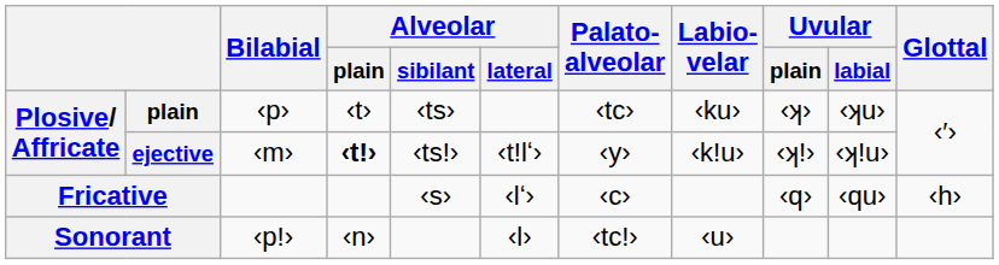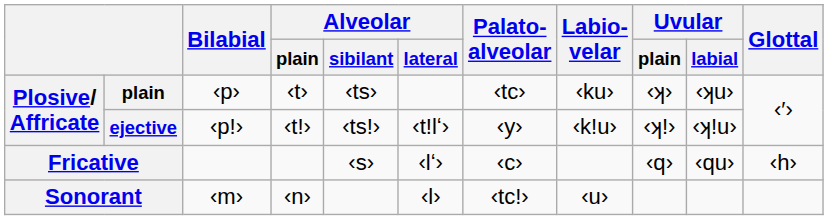 <table class="wikitable" style="text-align:center">
 <tr>
 <th rowspan="2" colspan="2"></th>
 <th rowspan="2"><a href='#'>Bilabial</a></th>
 <th colspan="3"><a href='#'>Alveolar</a></th>
 <th rowspan="2"><a href='#'>Palato-<br>alveolar</a></th>
 <th rowspan="2"><a href='#'>Labio-<br>velar</a></th>
 <th colspan="2"><a href='#'>Uvular</a></th>
 <th rowspan="2"><a href='#'>Glottal</a></th>
 </tr>
 <tr>
 <th><small>plain</small></th>
 <th><small><a href='#'>sibilant</a></small></th>
 <th><small><a href='#'>lateral</a></small></th>
 <th><small>plain</small></th>
 <th><small><a href='#'>labial</a></small></th>
 </tr>
 <tr>
 <th rowspan="2"><a href='#'>Plosive</a>/<br><a href='#'>Affricate</a></th>
 <th><small> plain</small></th>
 <td> ‹p›</td>
 <td> ‹t›</td>
 <td> ‹ts›</td>
 <td></td>
 <td> ‹tc›</td>
 <td> ‹ku›</td>
 <td> ‹ʞ›</td>
 <td> ‹ʞu›</td>
 <td rowspan="2"> ‹′›</td>
 </tr>
 <tr>
 <th><small><a href='#'>ejective</a></small></th>
-<td> ‹m›</td>
-<td><strong> ‹t!›</strong></td>
+<td> ‹p!›</td>
+<td> ‹t!›</td>
 <td> ‹ts!›</td>
 <td> ‹t!lʻ›</td>
 <td> ‹y›</td>
 <td> ‹k!u›</td>
 <td> ‹ʞ!›</td>
 <td> ‹ʞ!u›</td>
 </tr>
 <tr>
 <th colspan="2"><a href='#'>Fricative</a></th>
 <td></td>
 <td></td>
 <td> ‹s›</td>
 <td> ‹lʻ›</td>
 <td> ‹c›</td>
 <td></td>
 <td> ‹q›</td>
 <td> ‹qu›</td>
 <td> ‹h›</td>
 </tr>
 <tr>
 <th colspan="2"><a href='#'>Sonorant</a></th>
-<td> ‹p!›</td>
+<td> ‹m›</td>
 <td> ‹n›</td>
 <td></td>
 <td> ‹l›</td>
 <td> ‹tc!›</td>
 <td> ‹u›</td>
 <td></td>
 <td></td>
 <td></td>
 </tr>
 </table>
